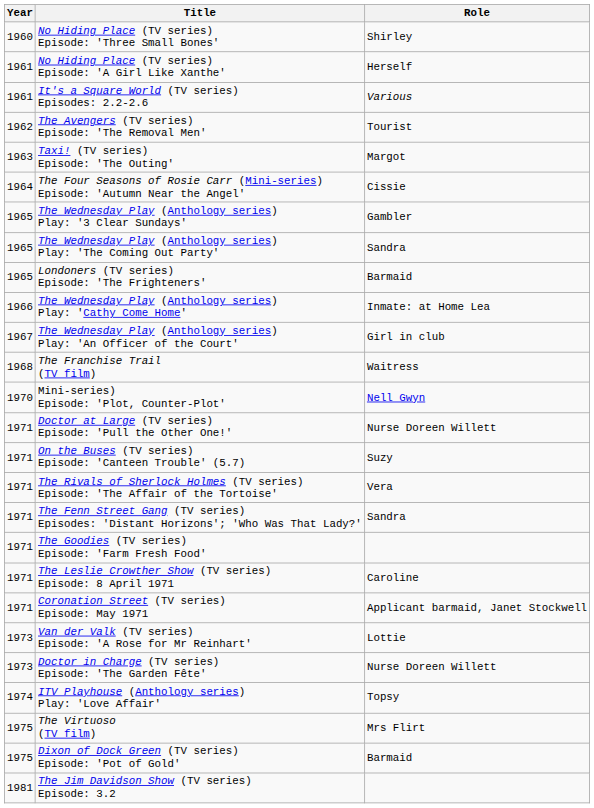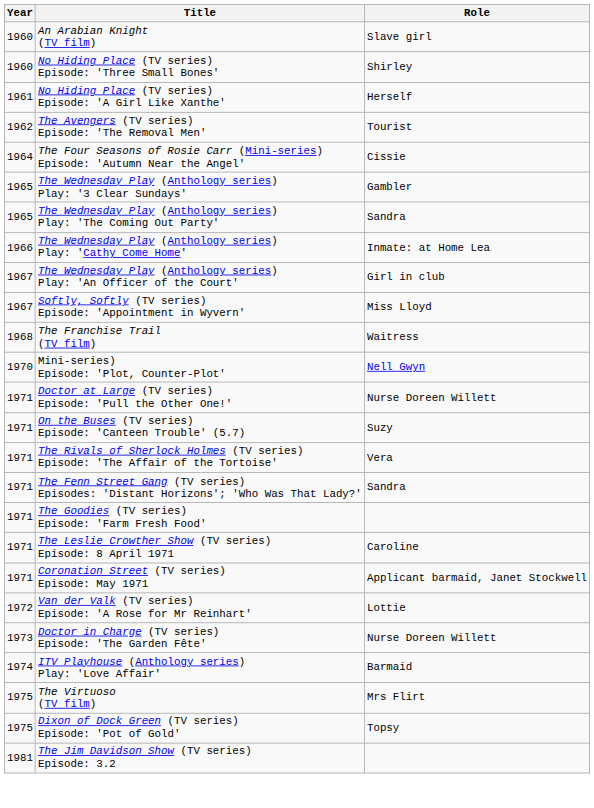 <table class="wikitable">
 <tr>
 <th>Year</th>
 <th>Title</th>
 <th>Role</th>
+</tr>
+<tr>
+<td>1960</td>
+<td><em>An Arabian Knight</em><br>(<a href='#'>TV film</a>)</td>
+<td>Slave girl</td>
 </tr>
 <tr>
 <td>1960</td>
 <td><em><a href='#'>No Hiding Place</a></em> (TV series)<br>Episode: 'Three Small Bones'</td>
 <td>Shirley</td>
 </tr>
 <tr>
 <td>1961</td>
 <td><em><a href='#'>No Hiding Place</a></em> (TV series)<br>Episode: 'A Girl Like Xanthe'</td>
 <td>Herself</td>
 </tr>
 <tr>
-<td>1961</td>
-<td><em><a href='#'>It's a Square World</a></em> (TV series)<br>Episodes: 2.2-2.6</td>
-<td><em>Various</em></td>
-</tr>
-<tr>
 <td>1962</td>
 <td><em><a href='#'>The Avengers</a></em> (TV series)<br>Episode: 'The Removal Men'</td>
 <td>Tourist</td>
-</tr>
-<tr>
-<td>1963</td>
-<td><em><a href='#'>Taxi!</a></em> (TV series)<br>Episode: 'The Outing'</td>
-<td>Margot</td>
 </tr>
 <tr>
 <td>1964</td>
 <td><em>The Four Seasons of Rosie Carr</em> (<a href='#'>Mini-series</a>)<br>Episode: 'Autumn Near the Angel'</td>
 <td>Cissie</td>
 </tr>
 <tr>
 <td>1965</td>
 <td><em><a href='#'>The Wednesday Play</a></em> (<a href='#'>Anthology series</a>)<br>Play: '3 Clear Sundays'</td>
 <td>Gambler</td>
 </tr>
 <tr>
 <td>1965</td>
 <td><em><a href='#'>The Wednesday Play</a></em> (<a href='#'>Anthology series</a>)<br>Play: 'The Coming Out Party'</td>
 <td>Sandra</td>
 </tr>
 <tr>
-<td>1965</td>
-<td><em>Londoners</em> (TV series)<br>Episode: 'The Frighteners'</td>
-<td>Barmaid</td>
-</tr>
-<tr>
 <td>1966</td>
 <td><em><a href='#'>The Wednesday Play</a></em> (<a href='#'>Anthology series</a>)<br>Play: '<a href='#'>Cathy Come Home</a>'</td>
 <td>Inmate: at Home Lea</td>
 </tr>
 <tr>
 <td>1967</td>
 <td><em><a href='#'>The Wednesday Play</a></em> (<a href='#'>Anthology series</a>)<br>Play: 'An Officer of the Court'</td>
 <td>Girl in club</td>
+</tr>
+<tr>
+<td>1967</td>
+<td><em><a href='#'>Softly, Softly</a></em> (TV series)<br>Episode: 'Appointment in Wyvern'</td>
+<td>Miss Lloyd</td>
 </tr>
 <tr>
 <td>1968</td>
 <td><em>The Franchise Trail</em><br>(<a href='#'>TV film</a>)</td>
 <td>Waitress</td>
 </tr>
 <tr>
 <td>1970</td>
 <td>Mini-series)<br>Episode: 'Plot, Counter-Plot'</td>
 <td><a href='#'>Nell Gwyn</a></td>
 </tr>
 <tr>
 <td>1971</td>
 <td><em><a href='#'>Doctor at Large</a></em> (TV series)<br>Episode: 'Pull the Other One!'</td>
 <td>Nurse Doreen Willett</td>
 </tr>
 <tr>
 <td>1971</td>
 <td><em><a href='#'>On the Buses</a></em> (TV series)<br>Episode: 'Canteen Trouble' (5.7)</td>
 <td>Suzy</td>
 </tr>
 <tr>
 <td>1971</td>
 <td><em><a href='#'>The Rivals of Sherlock Holmes</a></em> (TV series)<br>Episode: 'The Affair of the Tortoise'</td>
 <td>Vera</td>
 </tr>
 <tr>
 <td>1971</td>
 <td><em><a href='#'>The Fenn Street Gang</a></em> (TV series)<br>Episodes: 'Distant Horizons'; 'Who Was That Lady?'</td>
 <td>Sandra</td>
 </tr>
 <tr>
 <td>1971</td>
 <td><em><a href='#'>The Goodies</a></em> (TV series)<br>Episode: 'Farm Fresh Food'</td>
 <td></td>
 </tr>
 <tr>
 <td>1971</td>
 <td><em><a href='#'>The Leslie Crowther Show</a></em> (TV series)<br>Episode: 8 April 1971</td>
 <td>Caroline</td>
 </tr>
 <tr>
 <td>1971</td>
 <td><em><a href='#'>Coronation Street</a></em> (TV series)<br>Episode: May 1971</td>
 <td>Applicant barmaid, Janet Stockwell</td>
 </tr>
 <tr>
-<td>1973</td>
+<td>1972</td>
 <td><em><a href='#'>Van der Valk</a></em> (TV series)<br>Episode: 'A Rose for Mr Reinhart'</td>
 <td>Lottie</td>
 </tr>
 <tr>
 <td>1973</td>
 <td><em><a href='#'>Doctor in Charge</a></em> (TV series)<br>Episode: 'The Garden Fête'</td>
 <td>Nurse Doreen Willett</td>
 </tr>
 <tr>
 <td>1974</td>
 <td><em><a href='#'>ITV Playhouse</a></em> (<a href='#'>Anthology series</a>)<br>Play: 'Love Affair'</td>
-<td>Topsy</td>
+<td>Barmaid</td>
 </tr>
 <tr>
 <td>1975</td>
 <td><em>The Virtuoso</em><br>(<a href='#'>TV film</a>)</td>
 <td>Mrs Flirt</td>
 </tr>
 <tr>
 <td>1975</td>
 <td><em><a href='#'>Dixon of Dock Green</a></em> (TV series)<br>Episode: 'Pot of Gold'</td>
-<td>Barmaid</td>
+<td>Topsy</td>
 </tr>
 <tr>
 <td>1981</td>
 <td><em><a href='#'>The Jim Davidson Show</a></em> (TV series)<br>Episode: 3.2</td>
 <td></td>
 </tr>
 </table>
